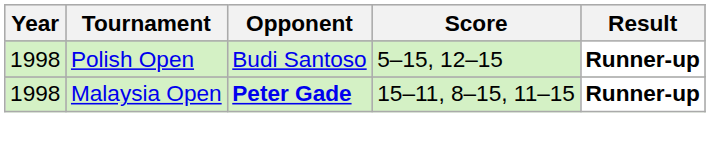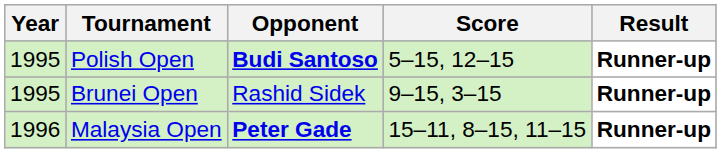 <table class="sortable wikitable" style="font-size: 90%;">
 <tr>
 <th>Year</th>
 <th>Tournament</th>
 <th>Opponent</th>
 <th>Score</th>
 <th>Result</th>
 </tr>
 <tr style="background:#D4F1C5">
-<td align="center">1998</td>
+<td align="center">1995</td>
 <td align="left"><a href='#'>Polish Open</a></td>
-<td align="left"> <a href='#'>Budi Santoso</a></td>
+<td align="left"><strong> <a href='#'>Budi Santoso</a></strong></td>
 <td align="left">5–15, 12–15</td>
 <td style="text-align:left; background:white"> <strong>Runner-up</strong></td>
 </tr>
 <tr style="background:#D4F1C5">
-<td align="center">1998</td>
+<td align="center">1995</td>
+<td align="left"><a href='#'>Brunei Open</a></td>
+<td align="left"> <a href='#'>Rashid Sidek</a></td>
+<td align="left">9–15, 3–15</td>
+<td style="text-align:left; background:white"> <strong>Runner-up</strong></td>
+</tr>
+<tr style="background:#D4F1C5">
+<td align="center">1996</td>
 <td align="left"><a href='#'>Malaysia Open</a></td>
 <td align="left"><strong> <a href='#'>Peter Gade</a></strong></td>
 <td align="left">15–11, 8–15, 11–15</td>
 <td style="text-align:left; background:white"> <strong>Runner-up</strong></td>
 </tr>
 </table>
